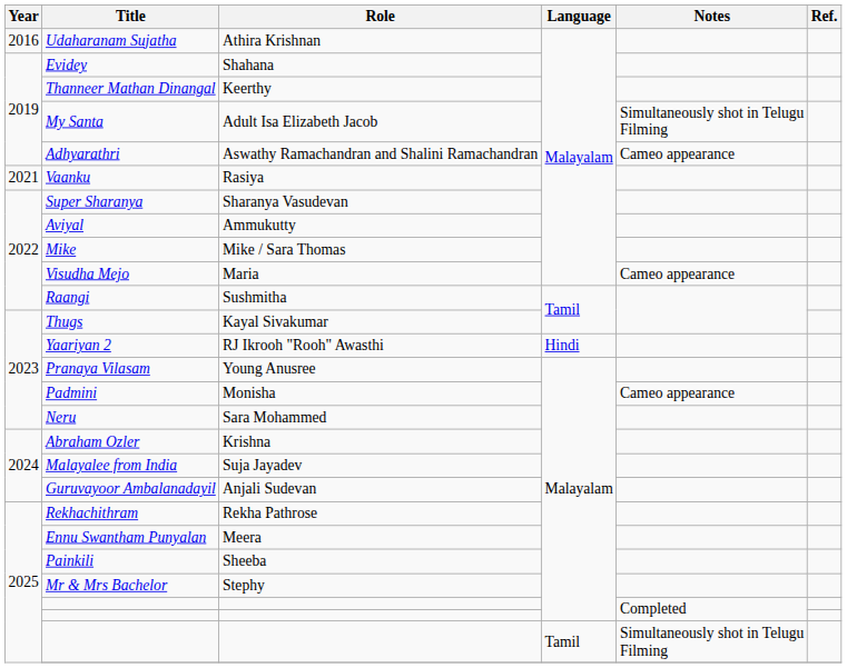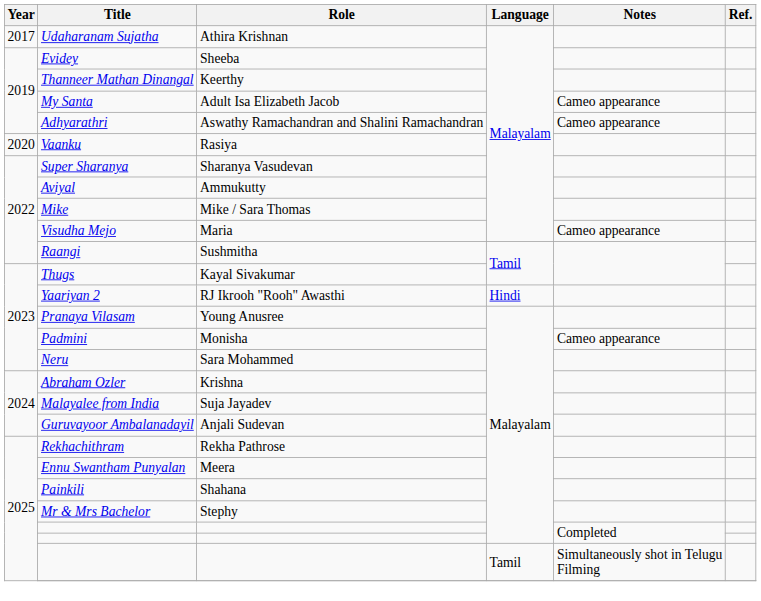 <table class="wikitable sortable">
 <tr>
 <th>Year</th>
 <th>Title</th>
 <th>Role</th>
 <th>Language</th>
 <th class="unsortable">Notes</th>
 <th class="unsortable">Ref.</th>
 </tr>
 <tr>
-<td>2016</td>
+<td>2017</td>
 <td><em><a href='#'>Udaharanam Sujatha</a></em></td>
 <td>Athira Krishnan</td>
 <td rowspan="10"><a href='#'>Malayalam</a></td>
 <td></td>
 <td></td>
 </tr>
 <tr>
 <td rowspan=4>2019</td>
 <td><em><a href='#'>Evidey</a></em></td>
-<td>Shahana</td>
+<td>Sheeba</td>
 <td></td>
 <td></td>
 </tr>
 <tr>
 <td><em><a href='#'>Thanneer Mathan Dinangal</a></em></td>
 <td>Keerthy</td>
 <td></td>
 <td></td>
 </tr>
 <tr>
 <td><em><a href='#'>My Santa</a></em></td>
 <td>Adult Isa Elizabeth Jacob</td>
-<td>Simultaneously shot in Telugu<br>Filming</td>
+<td>Cameo appearance</td>
 <td></td>
 </tr>
 <tr>
 <td><em><a href='#'>Adhyarathri</a></em></td>
 <td>Aswathy Ramachandran and Shalini Ramachandran</td>
 <td>Cameo appearance</td>
 <td></td>
 </tr>
 <tr>
-<td>2021</td>
+<td>2020</td>
 <td><em><a href='#'>Vaanku</a></em></td>
 <td>Rasiya</td>
 <td></td>
 <td></td>
 </tr>
 <tr>
 <td rowspan="5">2022</td>
 <td><em><a href='#'>Super Sharanya</a></em></td>
 <td>Sharanya Vasudevan</td>
 <td></td>
 <td></td>
 </tr>
 <tr>
 <td><em><a href='#'>Aviyal</a></em></td>
 <td>Ammukutty</td>
 <td></td>
 <td></td>
 </tr>
 <tr>
 <td><em><a href='#'>Mike</a></em></td>
 <td>Mike / Sara Thomas</td>
 <td></td>
 <td></td>
 </tr>
 <tr>
 <td><em><a href='#'>Visudha Mejo</a></em></td>
 <td>Maria</td>
 <td>Cameo appearance</td>
 <td></td>
 </tr>
 <tr>
 <td><em><a href='#'>Raangi</a></em></td>
 <td>Sushmitha</td>
 <td rowspan="2"><a href='#'>Tamil</a></td>
 <td rowspan="2"></td>
 <td></td>
 </tr>
 <tr>
 <td rowspan=5>2023</td>
 <td><em><a href='#'>Thugs</a></em></td>
 <td>Kayal Sivakumar</td>
 <td></td>
 </tr>
 <tr>
 <td><em><a href='#'>Yaariyan 2</a></em></td>
 <td>RJ Ikrooh "Rooh" Awasthi</td>
 <td><a href='#'>Hindi</a></td>
 <td></td>
 <td></td>
 </tr>
 <tr>
 <td><em><a href='#'>Pranaya Vilasam</a></em></td>
 <td>Young Anusree</td>
 <td rowspan="12">Malayalam</td>
 <td></td>
 <td></td>
 </tr>
 <tr>
 <td><em><a href='#'>Padmini</a></em></td>
 <td>Monisha</td>
 <td>Cameo appearance</td>
 <td></td>
 </tr>
 <tr>
 <td><em><a href='#'>Neru</a></em></td>
 <td>Sara Mohammed</td>
 <td></td>
 <td></td>
 </tr>
 <tr>
 <td rowspan="3">2024</td>
 <td><em><a href='#'>Abraham Ozler</a></em></td>
 <td>Krishna</td>
 <td></td>
 <td></td>
 </tr>
 <tr>
 <td><em><a href='#'>Malayalee from India</a></em></td>
 <td>Suja Jayadev</td>
 <td></td>
 <td></td>
 </tr>
 <tr>
 <td><em><a href='#'>Guruvayoor Ambalanadayil</a></em></td>
 <td>Anjali Sudevan</td>
 <td></td>
 <td></td>
 </tr>
 <tr>
 <td rowspan=10>2025</td>
 <td><em><a href='#'>Rekhachithram</a></em></td>
 <td>Rekha Pathrose</td>
 <td></td>
 <td></td>
 </tr>
 <tr>
 <td><em><a href='#'>Ennu Swantham Punyalan</a></em></td>
 <td>Meera</td>
 <td></td>
 <td></td>
 </tr>
 <tr>
 <td><em><a href='#'>Painkili</a></em></td>
-<td>Sheeba</td>
+<td>Shahana</td>
 <td></td>
 <td></td>
 </tr>
 <tr>
 <td><em><a href='#'>Mr & Mrs Bachelor</a></em></td>
 <td>Stephy</td>
 <td></td>
 <td></td>
 </tr>
 <tr>
 <td></td>
 <td></td>
 <td rowspan=2>Completed</td>
 <td></td>
 </tr>
 <tr>
 <td></td>
 <td></td>
 <td></td>
 </tr>
 <tr>
 <td></td>
 <td></td>
 <td>Tamil</td>
 <td>Simultaneously shot in Telugu<br>Filming</td>
 <td></td>
 </tr>
 <tr>
 </tr>
 </table>
